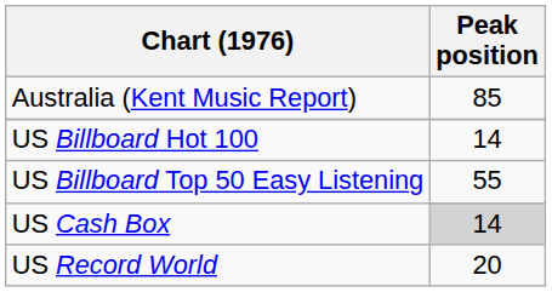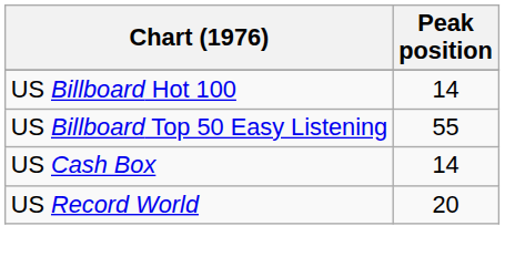 <table class="wikitable sortable">
 <tr>
 <th>Chart (1976)</th>
 <th>Peak<br>position</th>
-</tr>
-<tr>
-<td>Australia (<a href='#'>Kent Music Report</a>)</td>
-<td align="center">85</td>
 </tr>
 <tr>
 </tr>
 <tr>
 </tr>
 <tr>
 </tr>
 <tr>
 <td>US <a href='#'><em>Billboard</em> Hot 100</a></td>
 <td align="center">14</td>
 </tr>
 <tr>
 <td>US <a href='#'><em>Billboard</em> Top 50 Easy Listening</a></td>
 <td align="center">55</td>
 </tr>
 <tr>
 <td>US <em><a href='#'>Cash Box</a></em></td>
-<td align="center" style="background: lightgrey;">14</td>
+<td align="center">14</td>
 </tr>
 <tr>
 <td>US <em><a href='#'>Record World</a></em></td>
 <td align="center">20</td>
 </tr>
 </table>
